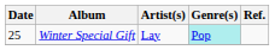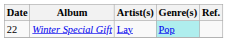 <table class="wikitable">
 <tr>
 <th>Date</th>
 <th>Album</th>
 <th>Artist(s)</th>
 <th>Genre(s)</th>
 <th>Ref.</th>
 </tr>
 <tr>
-<td>25</td>
+<td>22</td>
 <td><em><a href='#'>Winter Special Gift</a></em></td>
 <td><a href='#'>Lay</a></td>
 <td style="background: paleturquoise;"><a href='#'>Pop</a></td>
 <td></td>
 </tr>
 <tr>
 </tr>
 </table>
